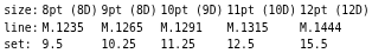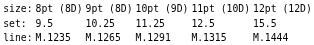 <table style="margin-left:40px;">
 <tr>
 <td>size:</td>
 <td>8pt (8D)</td>
 <td>9pt (8D)</td>
 <td>10pt (9D)</td>
 <td>11pt (10D)</td>
 <td>12pt (12D)</td>
 </tr>
 <tr>
+<td>set:</td>
+<td>9.5</td>
+<td>10.25</td>
+<td>11.25</td>
+<td>12.5</td>
+<td>15.5</td>
+</tr>
+<tr>
 <td>line:</td>
 <td>M.1235</td>
 <td>M.1265</td>
 <td>M.1291</td>
 <td>M.1315</td>
 <td>M.1444</td>
 </tr>
-<tr>
-<td>set:</td>
-<td>9.5</td>
-<td>10.25</td>
-<td>11.25</td>
-<td>12.5</td>
-<td>15.5</td>
-</tr>
 </table>
